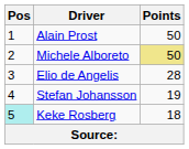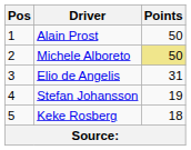 <table class="wikitable" style="font-size: 95%;">
 <tr>
 <th>Pos</th>
 <th>Driver</th>
 <th>Points</th>
 </tr>
 <tr>
 <td>1</td>
 <td> <a href='#'>Alain Prost</a></td>
 <td align="right">50</td>
 </tr>
 <tr>
 <td>2</td>
 <td> <a href='#'>Michele Alboreto</a></td>
 <td align="right" style="background: khaki;">50</td>
 </tr>
 <tr>
 <td>3</td>
 <td> <a href='#'>Elio de Angelis</a></td>
-<td align="right">28</td>
+<td align="right">31</td>
 </tr>
 <tr>
 <td>4</td>
 <td> <a href='#'>Stefan Johansson</a></td>
 <td align="right">19</td>
 </tr>
 <tr>
-<td style="background: paleturquoise;">5</td>
+<td>5</td>
 <td> <a href='#'>Keke Rosberg</a></td>
 <td align="right">18</td>
 </tr>
 <tr>
 <th colspan=4>Source: </th>
 </tr>
 </table>
